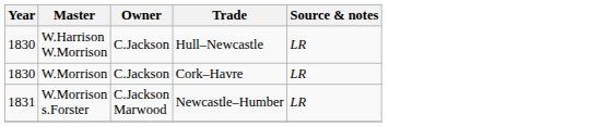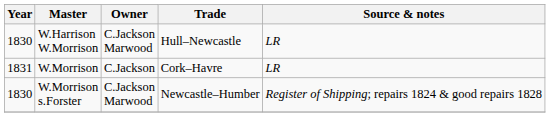 <table class=" wikitable">
 <tr>
 <th>Year</th>
 <th>Master</th>
 <th>Owner</th>
 <th>Trade</th>
 <th>Source & notes</th>
 </tr>
 <tr>
 <td>1830</td>
 <td>W.Harrison<br>W.Morrison</td>
-<td>C.Jackson</td>
+<td>C.Jackson<br>Marwood</td>
 <td>Hull–Newcastle</td>
 <td><em>LR</em></td>
 </tr>
 <tr>
-<td>1830</td>
+<td>1831</td>
 <td>W.Morrison</td>
 <td>C.Jackson</td>
 <td>Cork–Havre</td>
 <td><em>LR</em></td>
 </tr>
 <tr>
-<td>1831</td>
+<td>1830</td>
 <td>W.Morrison<br>s.Forster</td>
 <td>C.Jackson<br>Marwood</td>
 <td>Newcastle–Humber</td>
-<td><em>LR</em></td>
+<td><em>Register of Shipping</em>; repairs 1824 & good repairs 1828</td>
 </tr>
 <tr>
 </tr>
 </table>
